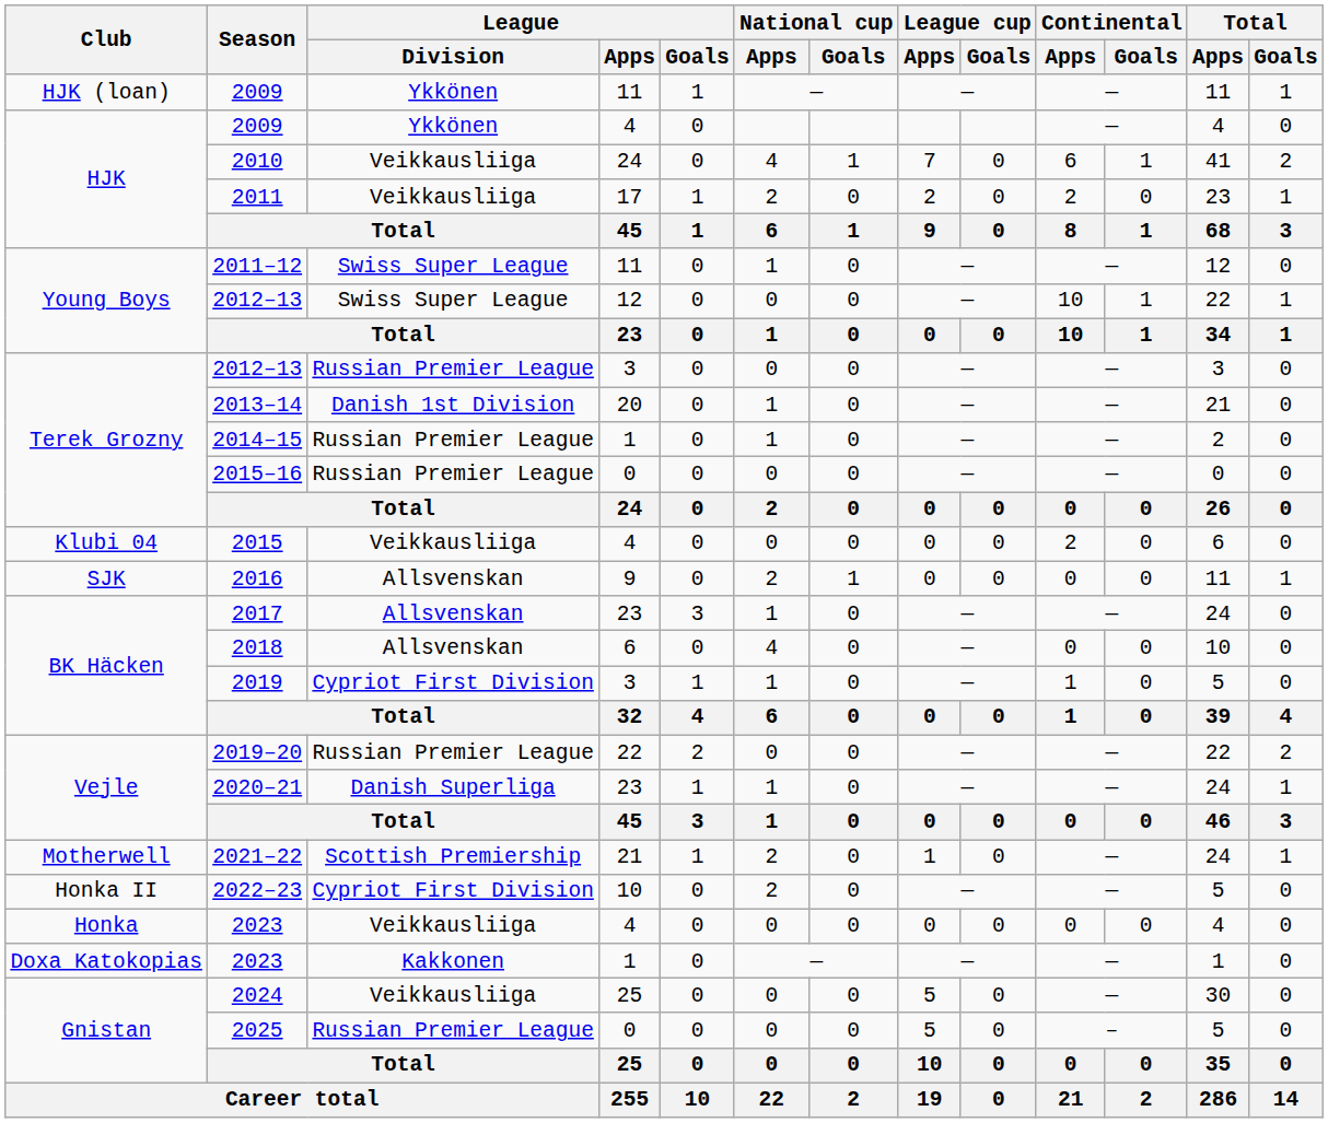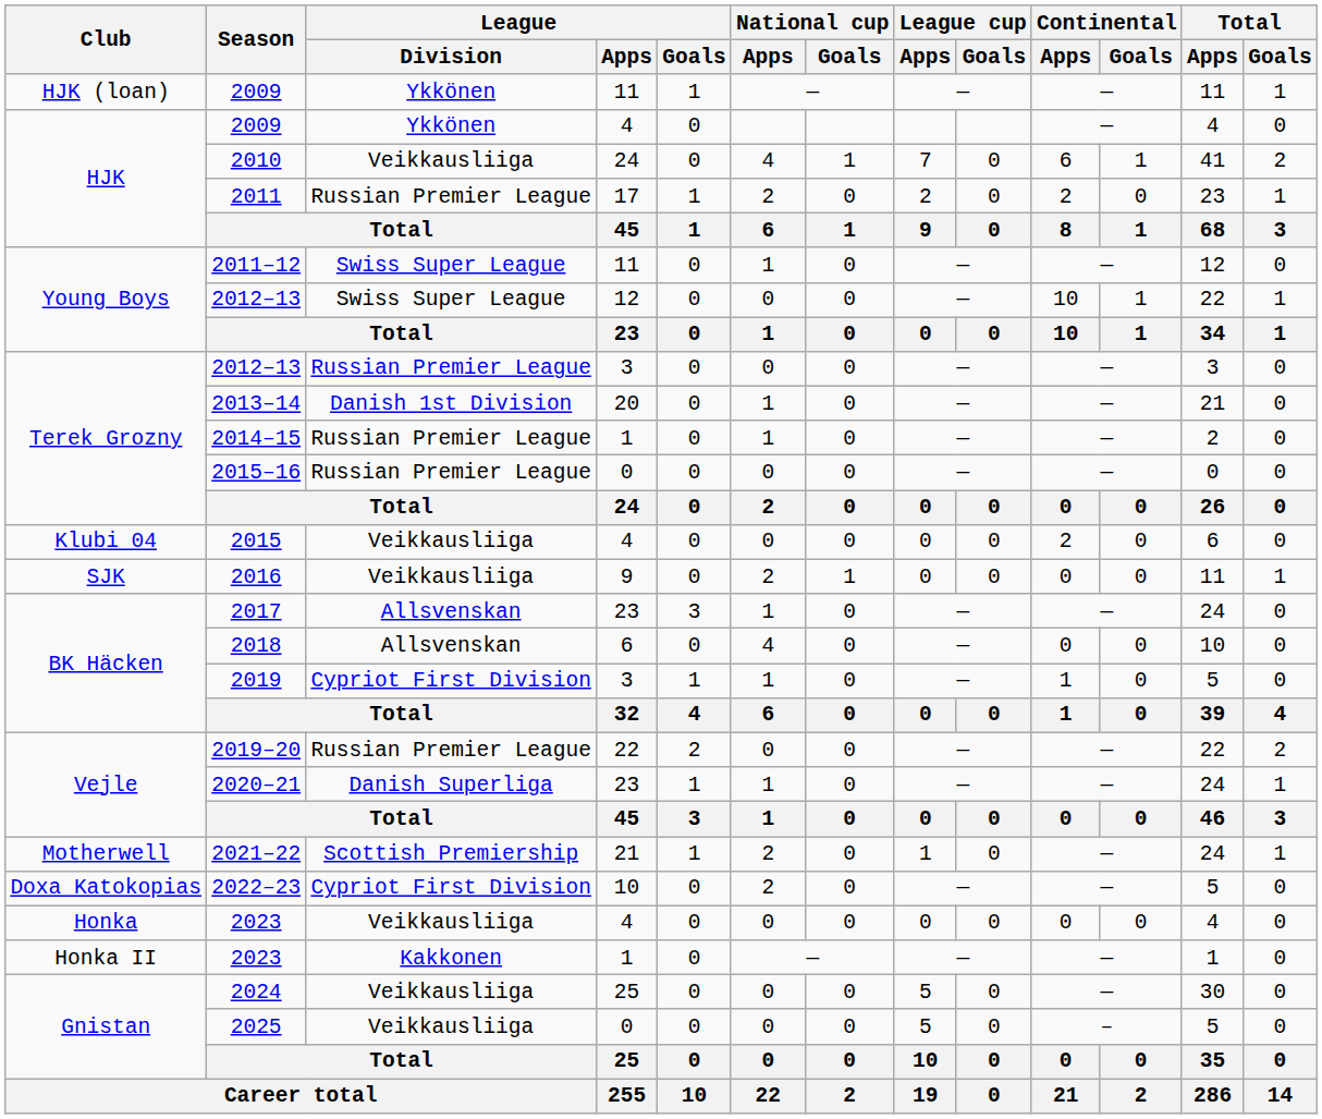 <table class="wikitable" style="text-align:center">
 <tr>
 <th rowspan="2">Club</th>
 <th rowspan="2">Season</th>
 <th colspan="3">League</th>
 <th colspan="2">National cup</th>
 <th colspan="2">League cup</th>
 <th colspan="2">Continental</th>
 <th colspan="2">Total</th>
 </tr>
 <tr>
 <th>Division</th>
 <th>Apps</th>
 <th>Goals</th>
 <th>Apps</th>
 <th>Goals</th>
 <th>Apps</th>
 <th>Goals</th>
 <th>Apps</th>
 <th>Goals</th>
 <th>Apps</th>
 <th>Goals</th>
 </tr>
 <tr>
 <td><a href='#'>HJK</a> (loan)</td>
 <td><a href='#'>2009</a></td>
 <td><a href='#'>Ykkönen</a></td>
 <td>11</td>
 <td>1</td>
 <td colspan="2">—</td>
 <td colspan="2">—</td>
 <td colspan="2">—</td>
 <td>11</td>
 <td>1</td>
 </tr>
 <tr>
 <td rowspan="4"><a href='#'>HJK</a></td>
 <td><a href='#'>2009</a></td>
 <td><a href='#'>Ykkönen</a></td>
 <td>4</td>
 <td>0</td>
 <td></td>
 <td></td>
 <td></td>
 <td></td>
 <td colspan="2">—</td>
 <td>4</td>
 <td>0</td>
 </tr>
 <tr>
 <td><a href='#'>2010</a></td>
 <td>Veikkausliiga</td>
 <td>24</td>
 <td>0</td>
 <td>4</td>
 <td>1</td>
 <td>7</td>
 <td>0</td>
 <td>6</td>
 <td>1</td>
 <td>41</td>
 <td>2</td>
 </tr>
 <tr>
 <td><a href='#'>2011</a></td>
-<td>Veikkausliiga</td>
+<td>Russian Premier League</td>
 <td>17</td>
 <td>1</td>
 <td>2</td>
 <td>0</td>
 <td>2</td>
 <td>0</td>
 <td>2</td>
 <td>0</td>
 <td>23</td>
 <td>1</td>
 </tr>
 <tr>
 <th colspan="2">Total</th>
 <th>45</th>
 <th>1</th>
 <th>6</th>
 <th>1</th>
 <th>9</th>
 <th>0</th>
 <th>8</th>
 <th>1</th>
 <th>68</th>
 <th>3</th>
 </tr>
 <tr>
 <td rowspan="3"><a href='#'>Young Boys</a></td>
 <td><a href='#'>2011–12</a></td>
 <td><a href='#'>Swiss Super League</a></td>
 <td>11</td>
 <td>0</td>
 <td>1</td>
 <td>0</td>
 <td colspan="2">—</td>
 <td colspan="2">—</td>
 <td>12</td>
 <td>0</td>
 </tr>
 <tr>
 <td><a href='#'>2012–13</a></td>
 <td>Swiss Super League</td>
 <td>12</td>
 <td>0</td>
 <td>0</td>
 <td>0</td>
 <td colspan="2">—</td>
 <td>10</td>
 <td>1</td>
 <td>22</td>
 <td>1</td>
 </tr>
 <tr>
 <th colspan="2">Total</th>
 <th>23</th>
 <th>0</th>
 <th>1</th>
 <th>0</th>
 <th>0</th>
 <th>0</th>
 <th>10</th>
 <th>1</th>
 <th>34</th>
 <th>1</th>
 </tr>
 <tr>
 <td rowspan="5"><a href='#'>Terek Grozny</a></td>
 <td><a href='#'>2012–13</a></td>
 <td><a href='#'>Russian Premier League</a></td>
 <td>3</td>
 <td>0</td>
 <td>0</td>
 <td>0</td>
 <td colspan="2">—</td>
 <td colspan="2">—</td>
 <td>3</td>
 <td>0</td>
 </tr>
 <tr>
 <td><a href='#'>2013–14</a></td>
 <td><a href='#'>Danish 1st Division</a></td>
 <td>20</td>
 <td>0</td>
 <td>1</td>
 <td>0</td>
 <td colspan="2">—</td>
 <td colspan="2">—</td>
 <td>21</td>
 <td>0</td>
 </tr>
 <tr>
 <td><a href='#'>2014–15</a></td>
 <td>Russian Premier League</td>
 <td>1</td>
 <td>0</td>
 <td>1</td>
 <td>0</td>
 <td colspan="2">—</td>
 <td colspan="2">—</td>
 <td>2</td>
 <td>0</td>
 </tr>
 <tr>
 <td><a href='#'>2015–16</a></td>
 <td>Russian Premier League</td>
 <td>0</td>
 <td>0</td>
 <td>0</td>
 <td>0</td>
 <td colspan="2">—</td>
 <td colspan="2">—</td>
 <td>0</td>
 <td>0</td>
 </tr>
 <tr>
 <th colspan="2">Total</th>
 <th>24</th>
 <th>0</th>
 <th>2</th>
 <th>0</th>
 <th>0</th>
 <th>0</th>
 <th>0</th>
 <th>0</th>
 <th>26</th>
 <th>0</th>
 </tr>
 <tr>
 <td><a href='#'>Klubi 04</a></td>
 <td><a href='#'>2015</a></td>
 <td>Veikkausliiga</td>
 <td>4</td>
 <td>0</td>
 <td>0</td>
 <td>0</td>
 <td>0</td>
 <td>0</td>
 <td>2</td>
 <td>0</td>
 <td>6</td>
 <td>0</td>
 </tr>
 <tr>
 <td><a href='#'>SJK</a></td>
 <td><a href='#'>2016</a></td>
-<td>Allsvenskan</td>
+<td>Veikkausliiga</td>
 <td>9</td>
 <td>0</td>
 <td>2</td>
 <td>1</td>
 <td>0</td>
 <td>0</td>
 <td>0</td>
 <td>0</td>
 <td>11</td>
 <td>1</td>
 </tr>
 <tr>
 <td rowspan="4"><a href='#'>BK Häcken</a></td>
 <td><a href='#'>2017</a></td>
 <td><a href='#'>Allsvenskan</a></td>
 <td>23</td>
 <td>3</td>
 <td>1</td>
 <td>0</td>
 <td colspan="2">—</td>
 <td colspan="2">—</td>
 <td>24</td>
 <td>0</td>
 </tr>
 <tr>
 <td><a href='#'>2018</a></td>
 <td>Allsvenskan</td>
 <td>6</td>
 <td>0</td>
 <td>4</td>
 <td>0</td>
 <td colspan="2">—</td>
 <td>0</td>
 <td>0</td>
 <td>10</td>
 <td>0</td>
 </tr>
 <tr>
 <td><a href='#'>2019</a></td>
 <td><a href='#'>Cypriot First Division</a></td>
 <td>3</td>
 <td>1</td>
 <td>1</td>
 <td>0</td>
 <td colspan="2">—</td>
 <td>1</td>
 <td>0</td>
 <td>5</td>
 <td>0</td>
 </tr>
 <tr>
 <th colspan="2">Total</th>
 <th>32</th>
 <th>4</th>
 <th>6</th>
 <th>0</th>
 <th>0</th>
 <th>0</th>
 <th>1</th>
 <th>0</th>
 <th>39</th>
 <th>4</th>
 </tr>
 <tr>
 <td rowspan="3"><a href='#'>Vejle</a></td>
 <td><a href='#'>2019–20</a></td>
 <td>Russian Premier League</td>
 <td>22</td>
 <td>2</td>
 <td>0</td>
 <td>0</td>
 <td colspan="2">—</td>
 <td colspan="2">—</td>
 <td>22</td>
 <td>2</td>
 </tr>
 <tr>
 <td><a href='#'>2020–21</a></td>
 <td><a href='#'>Danish Superliga</a></td>
 <td>23</td>
 <td>1</td>
 <td>1</td>
 <td>0</td>
 <td colspan="2">—</td>
 <td colspan="2">—</td>
 <td>24</td>
 <td>1</td>
 </tr>
 <tr>
 <th colspan="2">Total</th>
 <th>45</th>
 <th>3</th>
 <th>1</th>
 <th>0</th>
 <th>0</th>
 <th>0</th>
 <th>0</th>
 <th>0</th>
 <th>46</th>
 <th>3</th>
 </tr>
 <tr>
 <td><a href='#'>Motherwell</a></td>
 <td><a href='#'>2021–22</a></td>
 <td><a href='#'>Scottish Premiership</a></td>
 <td>21</td>
 <td>1</td>
 <td>2</td>
 <td>0</td>
 <td>1</td>
 <td>0</td>
 <td colspan="2">—</td>
 <td>24</td>
 <td>1</td>
 </tr>
 <tr>
-<td>Honka II</td>
+<td><a href='#'>Doxa Katokopias</a></td>
 <td><a href='#'>2022–23</a></td>
 <td><a href='#'>Cypriot First Division</a></td>
 <td>10</td>
 <td>0</td>
 <td>2</td>
 <td>0</td>
 <td colspan="2">—</td>
 <td colspan="2">—</td>
 <td>5</td>
 <td>0</td>
 </tr>
 <tr>
 <td><a href='#'>Honka</a></td>
 <td><a href='#'>2023</a></td>
 <td>Veikkausliiga</td>
 <td>4</td>
 <td>0</td>
 <td>0</td>
 <td>0</td>
 <td>0</td>
 <td>0</td>
 <td>0</td>
 <td>0</td>
 <td>4</td>
 <td>0</td>
 </tr>
 <tr>
-<td><a href='#'>Doxa Katokopias</a></td>
+<td>Honka II</td>
 <td><a href='#'>2023</a></td>
 <td><a href='#'>Kakkonen</a></td>
 <td>1</td>
 <td>0</td>
 <td colspan="2">—</td>
 <td colspan="2">—</td>
 <td colspan="2">—</td>
 <td>1</td>
 <td>0</td>
 </tr>
 <tr>
 <td rowspan=3><a href='#'>Gnistan</a></td>
 <td><a href='#'>2024</a></td>
 <td>Veikkausliiga</td>
 <td>25</td>
 <td>0</td>
 <td>0</td>
 <td>0</td>
 <td>5</td>
 <td>0</td>
 <td colspan="2">—</td>
 <td>30</td>
 <td>0</td>
 </tr>
 <tr>
 <td><a href='#'>2025</a></td>
-<td><a href='#'>Russian Premier League</a></td>
+<td>Veikkausliiga</td>
 <td>0</td>
 <td>0</td>
 <td>0</td>
 <td>0</td>
 <td>5</td>
 <td>0</td>
 <td colspan=2>–</td>
 <td>5</td>
 <td>0</td>
 </tr>
 <tr>
 <th colspan=2>Total</th>
 <th>25</th>
 <th>0</th>
 <th>0</th>
 <th>0</th>
 <th>10</th>
 <th>0</th>
 <th>0</th>
 <th>0</th>
 <th>35</th>
 <th>0</th>
 </tr>
 <tr>
 <th colspan="3">Career total</th>
 <th>255</th>
 <th>10</th>
 <th>22</th>
 <th>2</th>
 <th>19</th>
 <th>0</th>
 <th>21</th>
 <th>2</th>
 <th>286</th>
 <th>14</th>
 </tr>
 </table>
